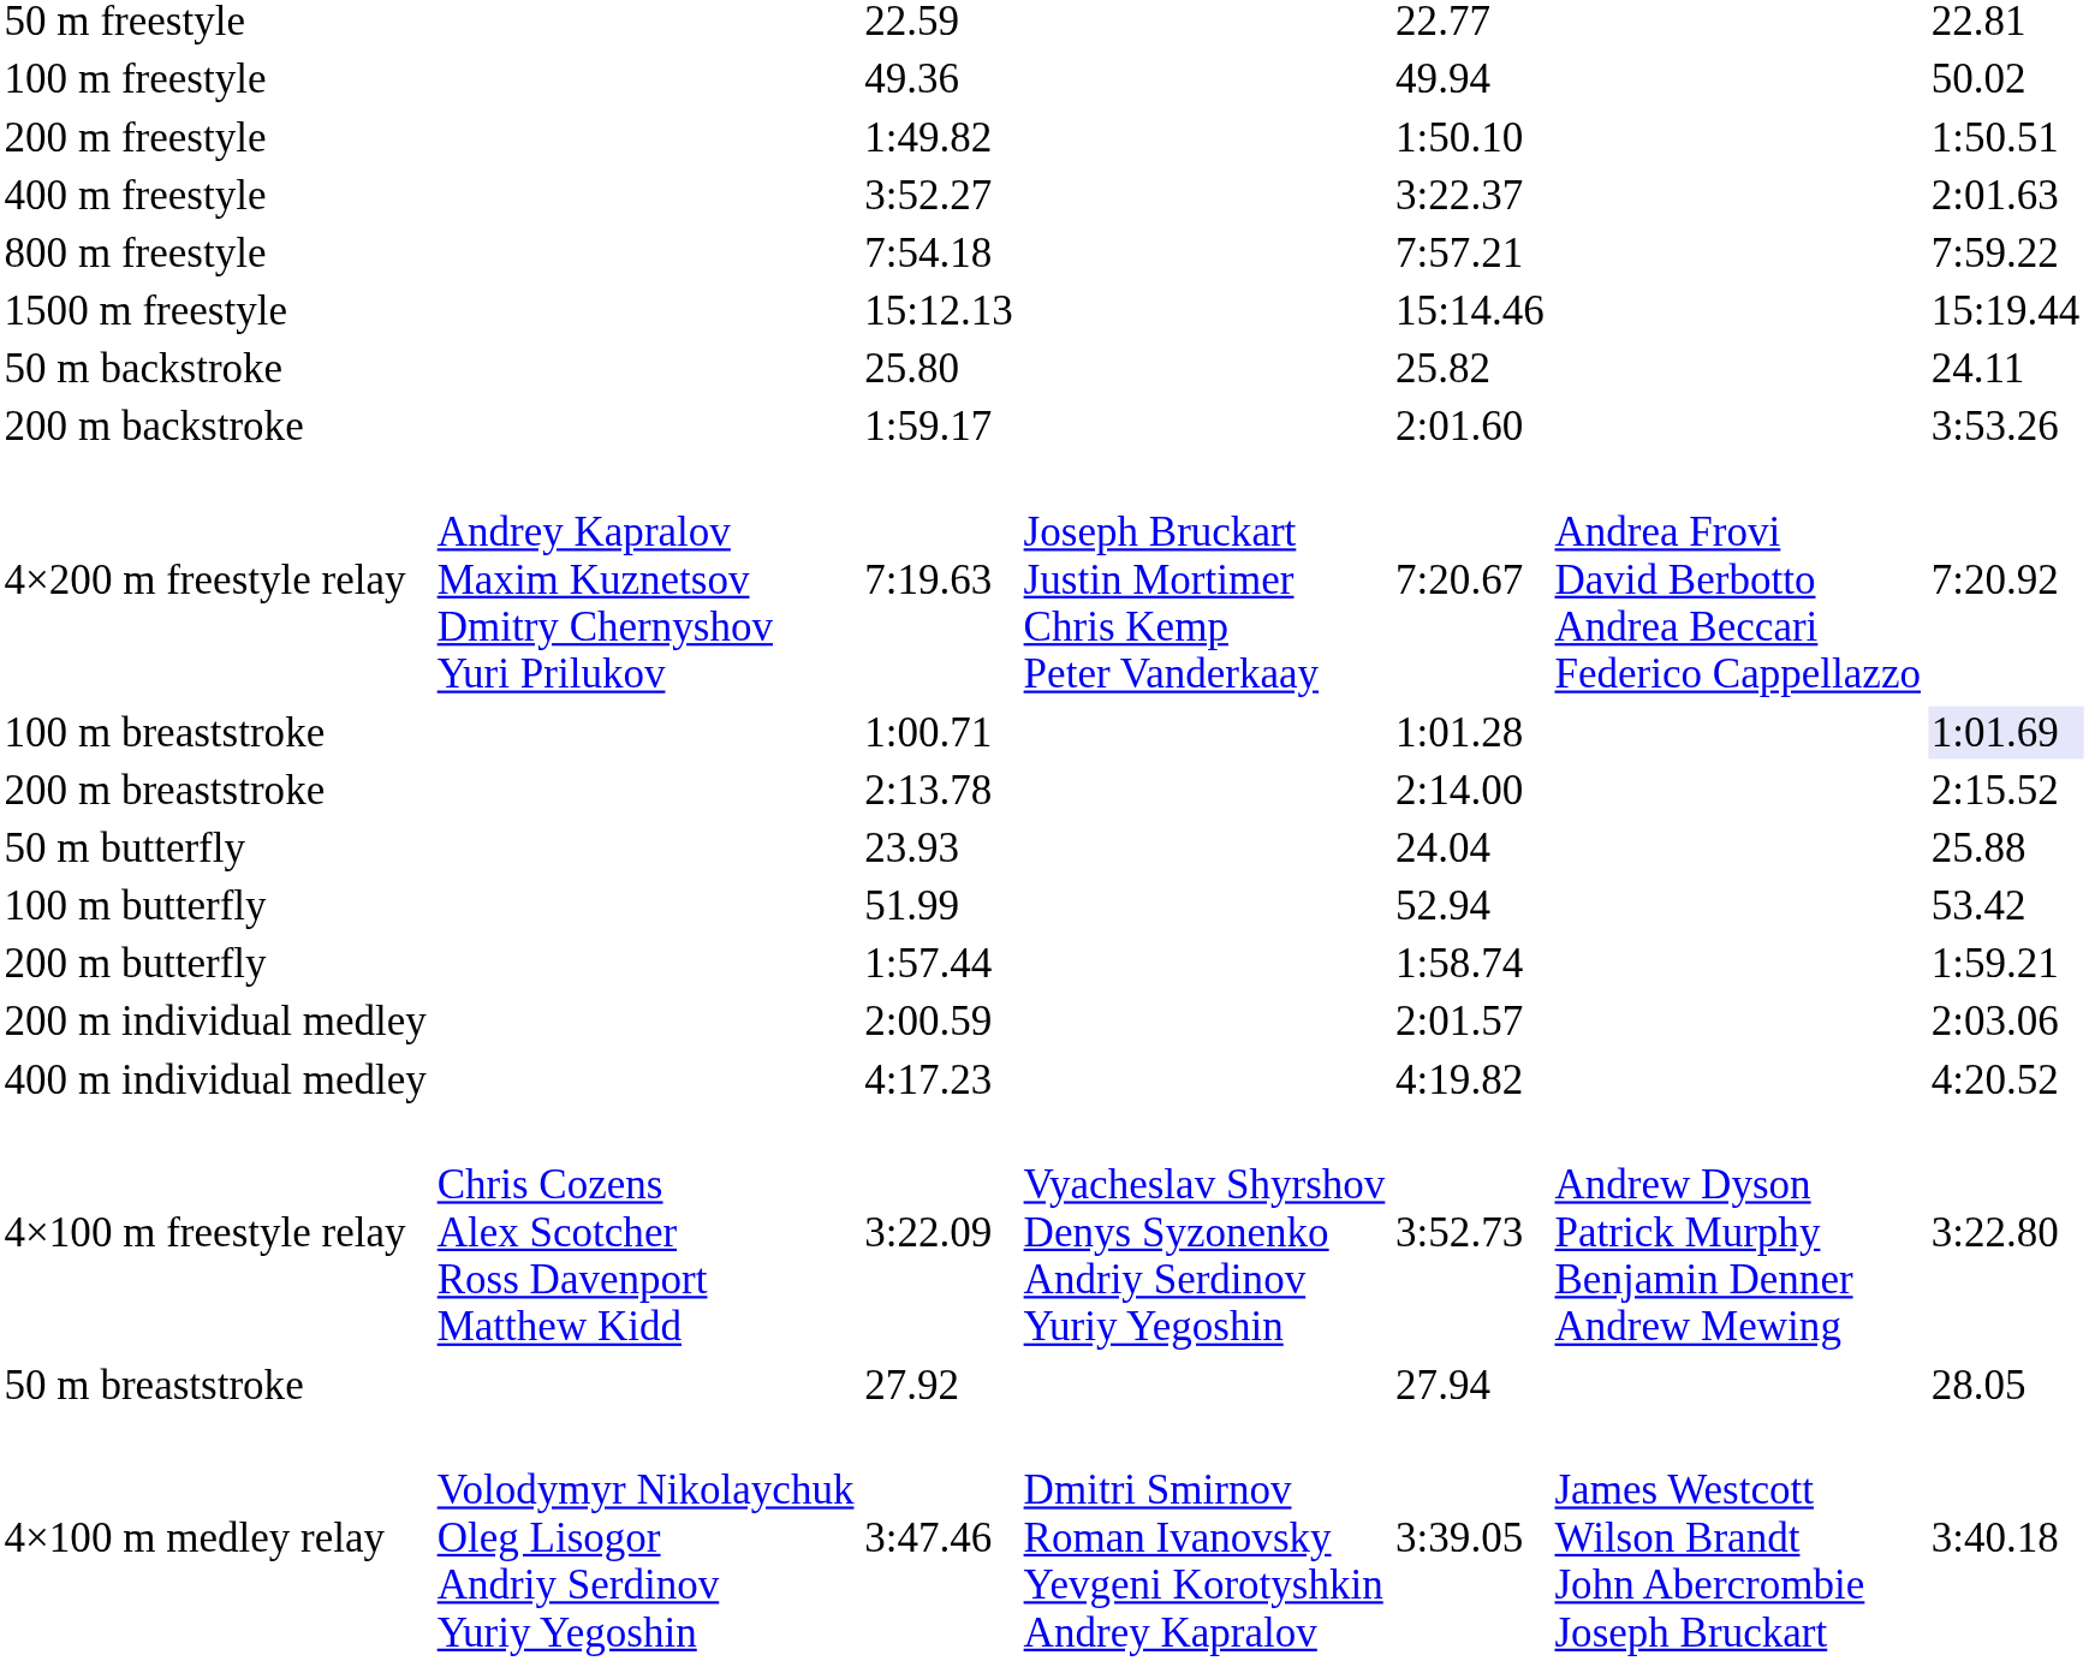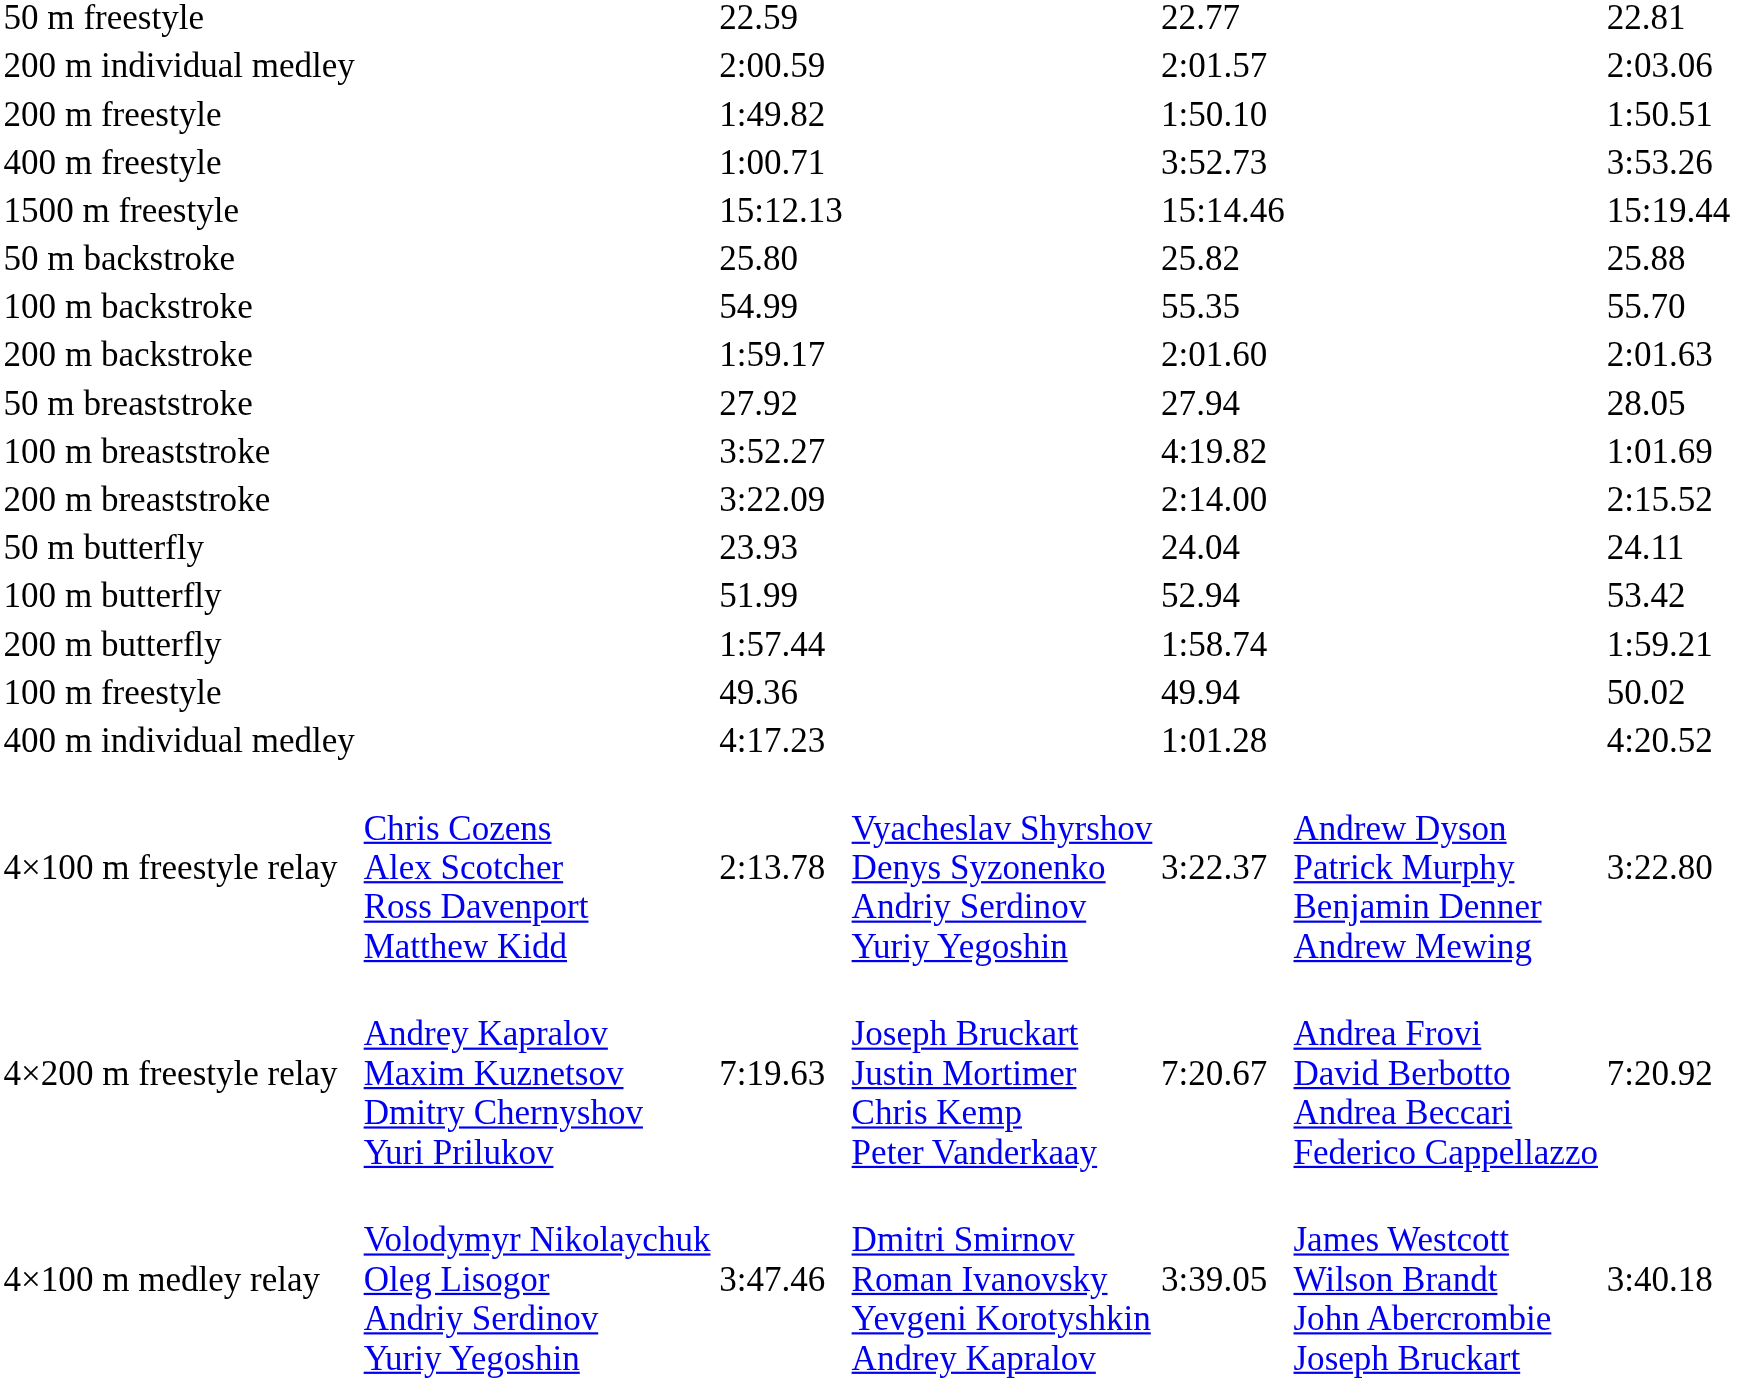 <table>
 <tr>
 <td>50 m freestyle</td>
 <td></td>
 <td>22.59</td>
 <td></td>
 <td>22.77</td>
 <td></td>
 <td>22.81</td>
 </tr>
 <tr>
-<td>100 m freestyle</td>
+<td>200 m individual medley</td>
 <td></td>
-<td>49.36</td>
+<td>2:00.59</td>
 <td></td>
-<td>49.94</td>
+<td>2:01.57</td>
 <td></td>
-<td>50.02</td>
+<td>2:03.06</td>
 </tr>
 <tr>
 <td>200 m freestyle</td>
 <td></td>
 <td>1:49.82</td>
 <td></td>
 <td>1:50.10</td>
 <td></td>
 <td>1:50.51</td>
 </tr>
 <tr>
 <td>400 m freestyle</td>
 <td></td>
-<td>3:52.27</td>
+<td>1:00.71</td>
 <td></td>
-<td>3:22.37</td>
+<td>3:52.73</td>
 <td></td>
-<td>2:01.63</td>
-</tr>
-<tr>
-<td>800 m freestyle</td>
-<td></td>
-<td>7:54.18</td>
-<td></td>
-<td>7:57.21</td>
-<td></td>
-<td>7:59.22</td>
+<td>3:53.26</td>
 </tr>
 <tr>
 <td>1500 m freestyle</td>
 <td></td>
 <td>15:12.13</td>
 <td></td>
 <td>15:14.46</td>
 <td></td>
 <td>15:19.44</td>
 </tr>
 <tr>
 <td>50 m backstroke</td>
 <td></td>
 <td>25.80</td>
 <td></td>
 <td>25.82</td>
 <td></td>
-<td>24.11</td>
+<td>25.88</td>
+</tr>
+<tr>
+<td>100 m backstroke</td>
+<td></td>
+<td>54.99</td>
+<td></td>
+<td>55.35</td>
+<td></td>
+<td>55.70</td>
 </tr>
 <tr>
 <td>200 m backstroke</td>
 <td></td>
 <td>1:59.17</td>
 <td></td>
 <td>2:01.60</td>
 <td></td>
-<td>3:53.26</td>
+<td>2:01.63</td>
 </tr>
 <tr>
-<td>4×200 m freestyle relay</td>
-<td><br><a href='#'>Andrey Kapralov</a><br><a href='#'>Maxim Kuznetsov</a><br><a href='#'>Dmitry Chernyshov</a><br><a href='#'>Yuri Prilukov</a></td>
-<td>7:19.63</td>
-<td><br><a href='#'>Joseph Bruckart</a><br><a href='#'>Justin Mortimer</a><br><a href='#'>Chris Kemp</a><br><a href='#'>Peter Vanderkaay</a></td>
-<td>7:20.67</td>
-<td><br><a href='#'>Andrea Frovi</a><br><a href='#'>David Berbotto</a><br><a href='#'>Andrea Beccari</a><br><a href='#'>Federico Cappellazzo</a></td>
-<td>7:20.92</td>
+<td>50 m breaststroke</td>
+<td></td>
+<td>27.92</td>
+<td></td>
+<td>27.94</td>
+<td></td>
+<td>28.05</td>
 </tr>
 <tr>
 <td>100 m breaststroke</td>
 <td></td>
-<td>1:00.71</td>
+<td>3:52.27</td>
 <td></td>
-<td>1:01.28</td>
+<td>4:19.82</td>
 <td></td>
-<td style="background: lavender;">1:01.69</td>
+<td>1:01.69</td>
 </tr>
 <tr>
 <td>200 m breaststroke</td>
 <td></td>
-<td>2:13.78</td>
+<td>3:22.09</td>
 <td></td>
 <td>2:14.00</td>
 <td></td>
 <td>2:15.52</td>
 </tr>
 <tr>
 <td>50 m butterfly</td>
 <td></td>
 <td>23.93</td>
 <td></td>
 <td>24.04</td>
 <td></td>
-<td>25.88</td>
+<td>24.11</td>
 </tr>
 <tr>
 <td>100 m butterfly</td>
 <td></td>
 <td>51.99</td>
 <td></td>
 <td>52.94</td>
 <td></td>
 <td>53.42</td>
 </tr>
 <tr>
 <td>200 m butterfly</td>
 <td></td>
 <td>1:57.44</td>
 <td></td>
 <td>1:58.74</td>
 <td></td>
 <td>1:59.21</td>
 </tr>
 <tr>
-<td>200 m individual medley</td>
+<td>100 m freestyle</td>
 <td></td>
-<td>2:00.59</td>
+<td>49.36</td>
 <td></td>
-<td>2:01.57</td>
+<td>49.94</td>
 <td></td>
-<td>2:03.06</td>
+<td>50.02</td>
 </tr>
 <tr>
 <td>400 m individual medley</td>
 <td></td>
 <td>4:17.23</td>
 <td></td>
-<td>4:19.82</td>
+<td>1:01.28</td>
 <td></td>
 <td>4:20.52</td>
 </tr>
 <tr>
 <td>4×100 m freestyle relay</td>
 <td><br><a href='#'>Chris Cozens</a><br><a href='#'>Alex Scotcher</a><br><a href='#'>Ross Davenport</a><br><a href='#'>Matthew Kidd</a></td>
-<td>3:22.09</td>
+<td>2:13.78</td>
 <td><br><a href='#'>Vyacheslav Shyrshov</a><br><a href='#'>Denys Syzonenko</a><br><a href='#'>Andriy Serdinov</a><br><a href='#'>Yuriy Yegoshin</a></td>
-<td>3:52.73</td>
+<td>3:22.37</td>
 <td><br><a href='#'>Andrew Dyson</a><br><a href='#'>Patrick Murphy</a><br><a href='#'>Benjamin Denner</a><br><a href='#'>Andrew Mewing</a></td>
 <td>3:22.80</td>
 </tr>
 <tr>
-<td>50 m breaststroke</td>
-<td></td>
-<td>27.92</td>
-<td></td>
-<td>27.94</td>
-<td></td>
-<td>28.05</td>
+<td>4×200 m freestyle relay</td>
+<td><br><a href='#'>Andrey Kapralov</a><br><a href='#'>Maxim Kuznetsov</a><br><a href='#'>Dmitry Chernyshov</a><br><a href='#'>Yuri Prilukov</a></td>
+<td>7:19.63</td>
+<td><br><a href='#'>Joseph Bruckart</a><br><a href='#'>Justin Mortimer</a><br><a href='#'>Chris Kemp</a><br><a href='#'>Peter Vanderkaay</a></td>
+<td>7:20.67</td>
+<td><br><a href='#'>Andrea Frovi</a><br><a href='#'>David Berbotto</a><br><a href='#'>Andrea Beccari</a><br><a href='#'>Federico Cappellazzo</a></td>
+<td>7:20.92</td>
 </tr>
 <tr>
 <td>4×100 m medley relay</td>
 <td><br><a href='#'>Volodymyr Nikolaychuk</a><br><a href='#'>Oleg Lisogor</a><br><a href='#'>Andriy Serdinov</a><br><a href='#'>Yuriy Yegoshin</a></td>
 <td>3:47.46</td>
 <td><br><a href='#'>Dmitri Smirnov</a><br><a href='#'>Roman Ivanovsky</a><br><a href='#'>Yevgeni Korotyshkin</a><br><a href='#'>Andrey Kapralov</a></td>
 <td>3:39.05</td>
 <td><br><a href='#'>James Westcott</a><br><a href='#'>Wilson Brandt</a><br><a href='#'>John Abercrombie</a><br><a href='#'>Joseph Bruckart</a></td>
 <td>3:40.18</td>
 </tr>
 </table>
